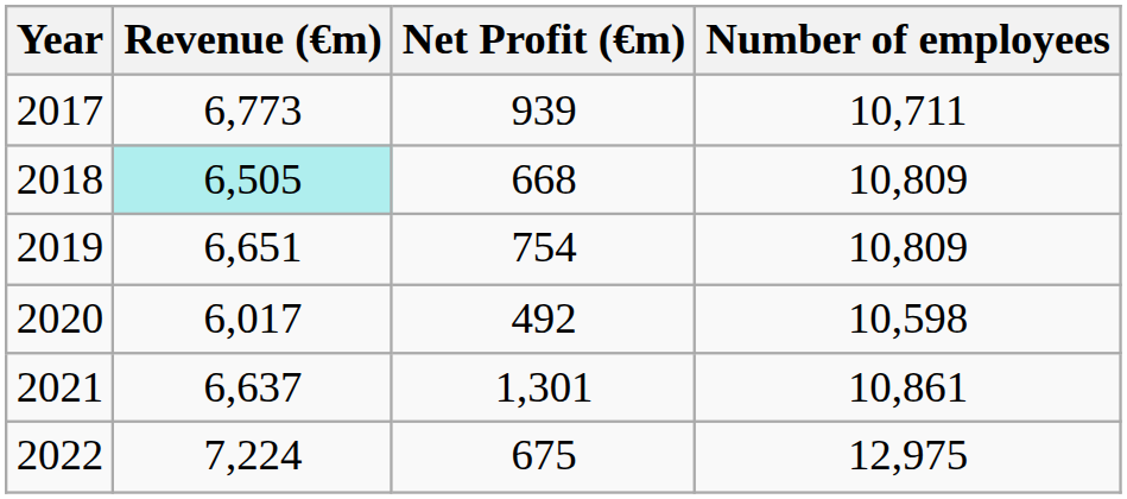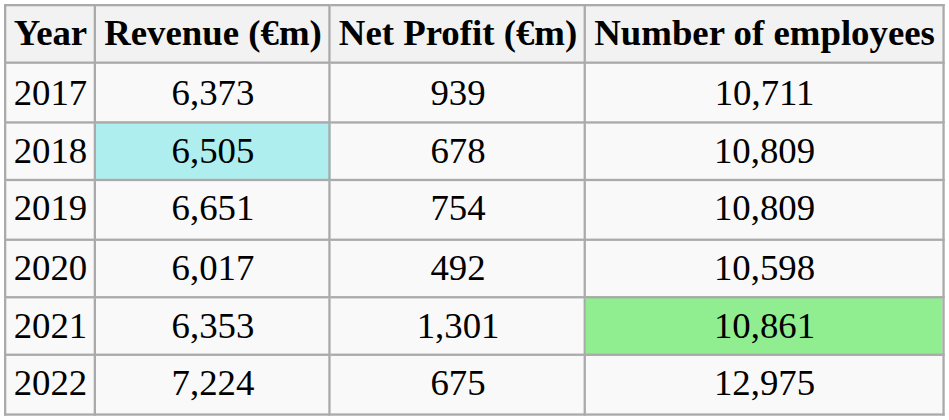 <table class="wikitable" style="text-align:center;">
 <tr>
 <th>Year</th>
 <th>Revenue (€m)</th>
 <th>Net Profit (€m)</th>
 <th>Number of employees</th>
 </tr>
 <tr>
 <td>2017</td>
-<td>6,773</td>
+<td>6,373</td>
 <td>939</td>
 <td>10,711</td>
 </tr>
 <tr>
 <td>2018</td>
 <td style="background: paleturquoise;">6,505</td>
-<td>668</td>
+<td>678</td>
 <td>10,809</td>
 </tr>
 <tr>
 <td>2019</td>
 <td>6,651</td>
 <td>754</td>
 <td>10,809</td>
 </tr>
 <tr>
 <td>2020</td>
 <td>6,017</td>
 <td>492</td>
 <td>10,598</td>
 </tr>
 <tr>
 <td>2021</td>
-<td>6,637</td>
+<td>6,353</td>
 <td>1,301</td>
-<td>10,861</td>
+<td style="background: lightgreen;">10,861</td>
 </tr>
 <tr>
 <td>2022</td>
 <td>7,224</td>
 <td>675</td>
 <td>12,975</td>
 </tr>
 </table>
